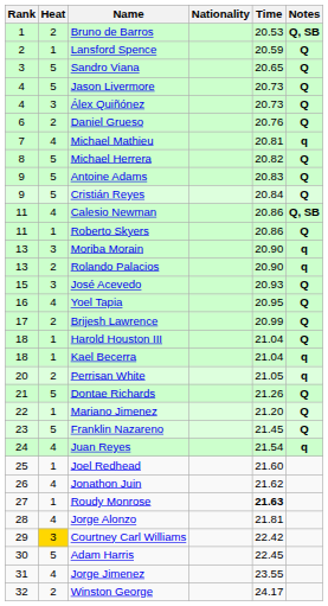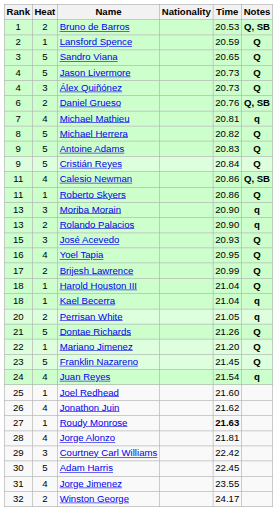 <table class="wikitable sortable" style="text-align:center">
 <tr>
 <th>Rank</th>
 <th>Heat</th>
 <th>Name</th>
 <th>Nationality</th>
 <th>Time</th>
 <th>Notes</th>
 </tr>
 <tr bgcolor=ccffcc>
 <td>1</td>
 <td>2</td>
 <td align=left><a href='#'>Bruno de Barros</a></td>
 <td align=left></td>
 <td>20.53</td>
 <td><strong>Q, SB</strong></td>
 </tr>
 <tr bgcolor=ccffcc>
 <td>2</td>
 <td>1</td>
 <td align=left><a href='#'>Lansford Spence</a></td>
 <td align=left></td>
 <td>20.59</td>
 <td><strong>Q</strong></td>
 </tr>
 <tr bgcolor=ccffcc>
 <td>3</td>
 <td>5</td>
 <td align=left><a href='#'>Sandro Viana</a></td>
 <td align=left></td>
 <td>20.65</td>
 <td><strong>Q</strong></td>
 </tr>
 <tr bgcolor=ccffcc>
 <td>4</td>
 <td>5</td>
 <td align=left><a href='#'>Jason Livermore</a></td>
 <td align=left></td>
 <td>20.73</td>
 <td><strong>Q</strong></td>
 </tr>
 <tr bgcolor=ccffcc>
 <td>4</td>
 <td>3</td>
 <td align=left><a href='#'>Álex Quiñónez</a></td>
 <td align=left></td>
 <td>20.73</td>
 <td><strong>Q</strong></td>
 </tr>
 <tr bgcolor=ccffcc>
 <td>6</td>
 <td>2</td>
 <td align=left><a href='#'>Daniel Grueso</a></td>
 <td align=left></td>
 <td>20.76</td>
-<td><strong>Q</strong></td>
+<td><strong>Q, SB</strong></td>
 </tr>
 <tr bgcolor=ccffcc>
 <td>7</td>
 <td>4</td>
 <td align=left><a href='#'>Michael Mathieu</a></td>
 <td align=left></td>
 <td>20.81</td>
 <td><strong>q</strong></td>
 </tr>
 <tr bgcolor=ccffcc>
 <td>8</td>
 <td>5</td>
 <td align=left><a href='#'>Michael Herrera</a></td>
 <td align=left></td>
 <td>20.82</td>
 <td><strong>Q</strong></td>
 </tr>
 <tr bgcolor=ccffcc>
 <td>9</td>
 <td>5</td>
 <td align=left><a href='#'>Antoine Adams</a></td>
 <td align=left></td>
 <td>20.83</td>
 <td><strong>Q</strong></td>
 </tr>
 <tr bgcolor=ddffdd>
 <td>9</td>
 <td>5</td>
 <td align=left><a href='#'>Cristián Reyes</a></td>
 <td align=left></td>
 <td>20.84</td>
 <td><strong>Q</strong></td>
 </tr>
 <tr bgcolor=ccffcc>
 <td>11</td>
 <td>4</td>
 <td align=left><a href='#'>Calesio Newman</a></td>
 <td align=left></td>
 <td>20.86</td>
 <td><strong>Q, SB</strong></td>
 </tr>
 <tr bgcolor=ccffcc>
 <td>11</td>
 <td>1</td>
 <td align=left><a href='#'>Roberto Skyers</a></td>
 <td align=left></td>
 <td>20.86</td>
 <td><strong>Q</strong></td>
 </tr>
 <tr bgcolor=ccffcc>
 <td>13</td>
 <td>3</td>
 <td align=left><a href='#'>Moriba Morain</a></td>
 <td align=left></td>
 <td>20.90</td>
 <td><strong>q</strong></td>
 </tr>
 <tr bgcolor=ccffcc>
 <td>13</td>
 <td>2</td>
 <td align=left><a href='#'>Rolando Palacios</a></td>
 <td align=left></td>
 <td>20.90</td>
 <td><strong>q</strong></td>
 </tr>
 <tr bgcolor=ccffcc>
 <td>15</td>
 <td>3</td>
 <td align=left><a href='#'>José Acevedo</a></td>
 <td align=left></td>
 <td>20.93</td>
 <td><strong>Q</strong></td>
 </tr>
 <tr bgcolor=ccffcc>
 <td>16</td>
 <td>4</td>
 <td align=left><a href='#'>Yoel Tapia</a></td>
 <td align=left></td>
 <td>20.95</td>
 <td><strong>Q</strong></td>
 </tr>
 <tr bgcolor=ccffcc>
 <td>17</td>
 <td>2</td>
 <td align=left><a href='#'>Brijesh Lawrence</a></td>
 <td align=left></td>
 <td>20.99</td>
 <td><strong>Q</strong></td>
 </tr>
 <tr bgcolor=ccffcc>
 <td>18</td>
 <td>1</td>
 <td align=left><a href='#'>Harold Houston III</a></td>
 <td align=left></td>
 <td>21.04</td>
 <td><strong>Q</strong></td>
 </tr>
 <tr bgcolor=ccffcc>
 <td>18</td>
 <td>1</td>
 <td align=left><a href='#'>Kael Becerra</a></td>
 <td align=left></td>
 <td>21.04</td>
 <td><strong>q</strong></td>
 </tr>
 <tr bgcolor=ddffdd>
 <td>20</td>
 <td>2</td>
 <td align=left><a href='#'>Perrisan White</a></td>
 <td align=left></td>
 <td>21.05</td>
 <td><strong>q</strong></td>
 </tr>
 <tr bgcolor=ccffcc>
 <td>21</td>
 <td>5</td>
 <td align=left><a href='#'>Dontae Richards</a></td>
 <td align=left></td>
 <td>21.26</td>
 <td><strong>Q</strong></td>
 </tr>
 <tr bgcolor=ddffdd>
 <td>22</td>
 <td>1</td>
 <td align=left><a href='#'>Mariano Jimenez</a></td>
 <td align=left></td>
 <td>21.20</td>
 <td><strong>Q</strong></td>
 </tr>
 <tr bgcolor=ddffdd>
 <td>23</td>
 <td>5</td>
 <td align=left><a href='#'>Franklin Nazareno</a></td>
 <td align=left></td>
 <td>21.45</td>
 <td><strong>Q</strong></td>
 </tr>
 <tr bgcolor=ccffcc>
 <td>24</td>
 <td>4</td>
 <td align=left><a href='#'>Juan Reyes</a></td>
 <td align=left></td>
 <td>21.54</td>
 <td><strong>q</strong></td>
 </tr>
 <tr>
 <td>25</td>
 <td>1</td>
 <td align=left><a href='#'>Joel Redhead</a></td>
 <td align=left></td>
 <td>21.60</td>
 <td></td>
 </tr>
 <tr>
 <td>26</td>
 <td>4</td>
 <td align=left><a href='#'>Jonathon Juin</a></td>
 <td align=left></td>
 <td>21.62</td>
 <td></td>
 </tr>
 <tr>
 <td>27</td>
 <td>1</td>
 <td align=left><a href='#'>Roudy Monrose</a></td>
 <td align=left></td>
 <td><strong>21.63</strong></td>
 <td></td>
 </tr>
 <tr>
 <td>28</td>
 <td>4</td>
 <td align=left><a href='#'>Jorge Alonzo</a></td>
 <td align=left></td>
 <td>21.81</td>
 <td></td>
 </tr>
 <tr>
 <td>29</td>
-<td style="background: gold;">3</td>
+<td>3</td>
 <td align=left><a href='#'>Courtney Carl Williams</a></td>
 <td align=left></td>
 <td>22.42</td>
 <td></td>
 </tr>
 <tr>
 <td>30</td>
 <td>5</td>
 <td align=left><a href='#'>Adam Harris</a></td>
 <td align=left></td>
 <td>22.45</td>
 <td></td>
 </tr>
 <tr>
 <td>31</td>
 <td>4</td>
 <td align=left><a href='#'>Jorge Jimenez</a></td>
 <td align=left></td>
 <td>23.55</td>
 <td></td>
 </tr>
 <tr>
 <td>32</td>
 <td>2</td>
 <td align=left><a href='#'>Winston George</a></td>
 <td align=left></td>
 <td>24.17</td>
 <td></td>
 </tr>
 </table>
